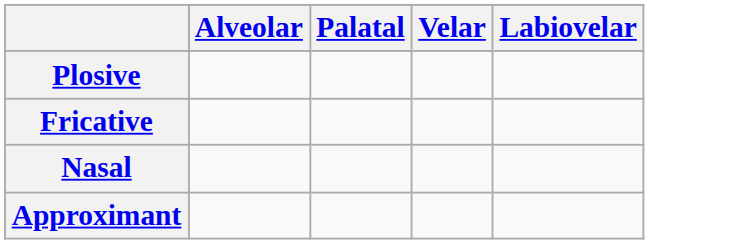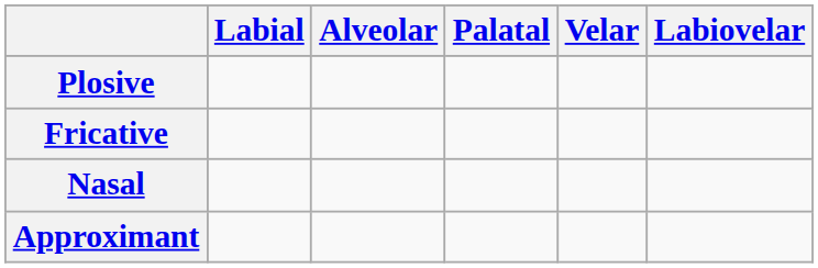 <table class="wikitable" style="text-align:center">
 <tr>
 <th></th>
+<th><a href='#'>Labial</a></th>
 <th><a href='#'>Alveolar</a></th>
 <th><a href='#'>Palatal</a></th>
 <th><a href='#'>Velar</a></th>
 <th><a href='#'>Labiovelar</a></th>
 </tr>
 <tr>
 <th><a href='#'>Plosive</a></th>
+<td></td>
 <td> </td>
 <td></td>
 <td></td>
 <td></td>
 </tr>
 <tr>
 <th><a href='#'>Fricative</a></th>
 <td></td>
 <td></td>
 <td></td>
 <td></td>
+<td></td>
 </tr>
 <tr>
 <th><a href='#'>Nasal</a></th>
+<td></td>
 <td></td>
 <td></td>
 <td></td>
 <td></td>
 </tr>
 <tr>
 <th><a href='#'>Approximant</a></th>
 <td></td>
 <td></td>
 <td></td>
 <td></td>
+<td></td>
 </tr>
 </table>
